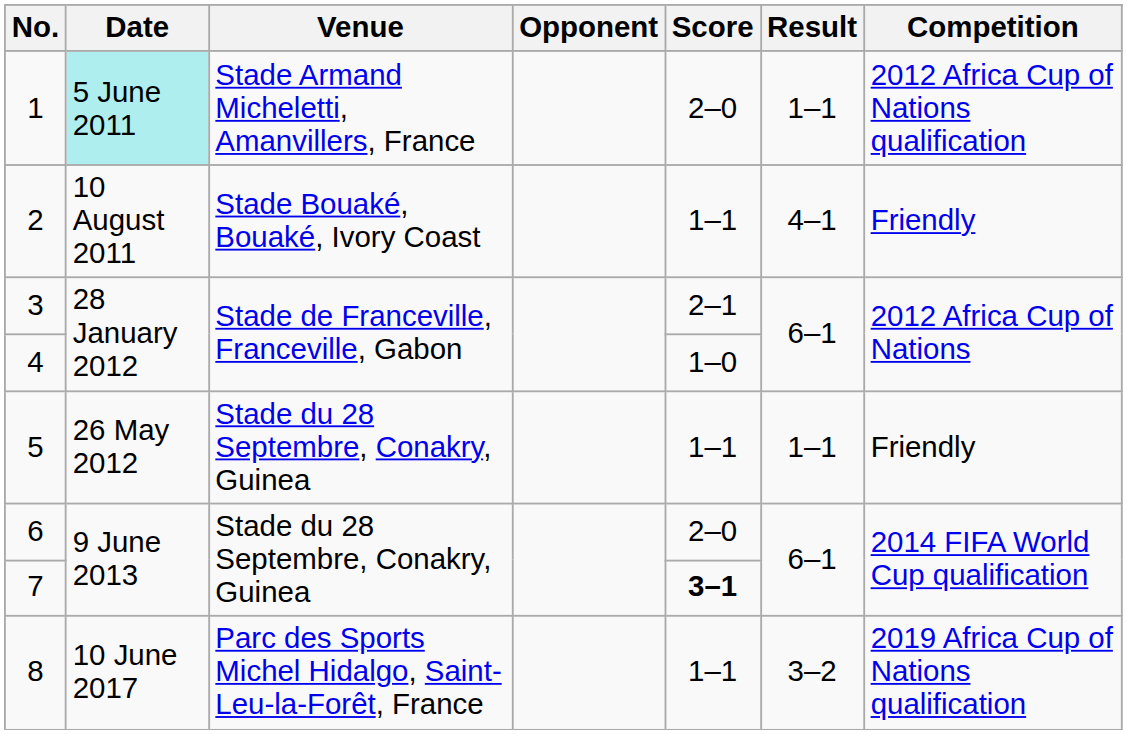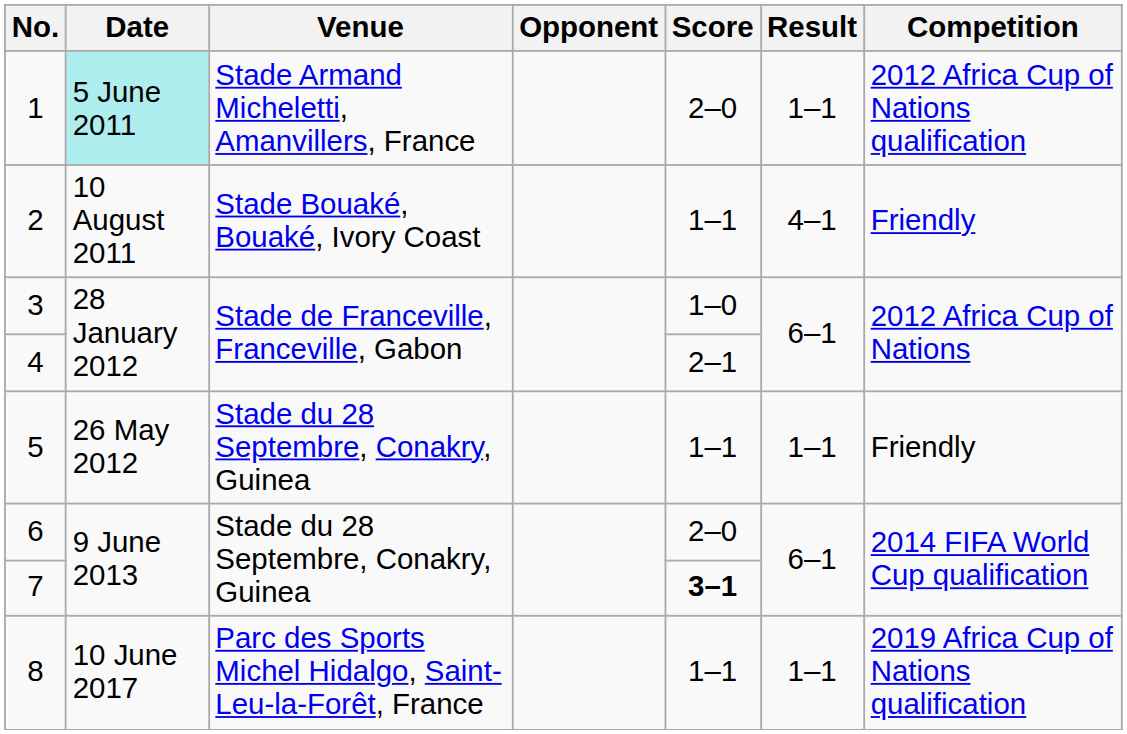 <table class="wikitable sortable">
 <tr>
 <th scope="col">No.</th>
 <th scope="col">Date</th>
 <th scope="col">Venue</th>
 <th scope="col">Opponent</th>
 <th scope="col">Score</th>
 <th scope="col">Result</th>
 <th scope="col">Competition</th>
 </tr>
 <tr>
 <td align="center">1</td>
 <td style="background: paleturquoise;">5 June 2011</td>
 <td><a href='#'>Stade Armand Micheletti</a>, <a href='#'>Amanvillers</a>, France</td>
 <td></td>
 <td align="center">2–0</td>
 <td align="center">1–1</td>
 <td><a href='#'>2012 Africa Cup of Nations qualification</a></td>
 </tr>
 <tr>
 <td align="center">2</td>
 <td>10 August 2011</td>
 <td><a href='#'>Stade Bouaké</a>, <a href='#'>Bouaké</a>, Ivory Coast</td>
 <td></td>
 <td align="center">1–1</td>
 <td align="center">4–1</td>
 <td><a href='#'>Friendly</a></td>
 </tr>
 <tr>
 <td align="center">3</td>
 <td rowspan="2">28 January 2012</td>
 <td rowspan="2"><a href='#'>Stade de Franceville</a>, <a href='#'>Franceville</a>, Gabon</td>
 <td rowspan="2"></td>
-<td align="center">2–1</td>
+<td align="center">1–0</td>
 <td rowspan="2" style="text-align:center">6–1</td>
 <td rowspan="2"><a href='#'>2012 Africa Cup of Nations</a></td>
 </tr>
 <tr>
 <td align="center">4</td>
-<td align="center">1–0</td>
+<td align="center">2–1</td>
 </tr>
 <tr>
 <td align="center">5</td>
 <td>26 May 2012</td>
 <td><a href='#'>Stade du 28 Septembre</a>, <a href='#'>Conakry</a>, Guinea</td>
 <td></td>
 <td align="center">1–1</td>
 <td align="center">1–1</td>
 <td>Friendly</td>
 </tr>
 <tr>
 <td align="center">6</td>
 <td rowspan="2">9 June 2013</td>
 <td rowspan="2">Stade du 28 Septembre, Conakry, Guinea</td>
 <td rowspan="2"></td>
 <td align="center">2–0</td>
 <td rowspan="2" style="text-align:center">6–1</td>
 <td rowspan="2"><a href='#'>2014 FIFA World Cup qualification</a></td>
 </tr>
 <tr>
 <td align="center">7</td>
 <td align="center"><strong>3–1</strong></td>
 </tr>
 <tr>
 <td align="center">8</td>
 <td>10 June 2017</td>
 <td><a href='#'>Parc des Sports Michel Hidalgo</a>, <a href='#'>Saint-Leu-la-Forêt</a>, France</td>
 <td></td>
 <td align="center">1–1</td>
-<td align="center">3–2</td>
+<td align="center">1–1</td>
 <td><a href='#'>2019 Africa Cup of Nations qualification</a></td>
 </tr>
 </table>
